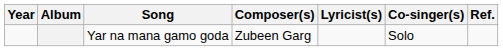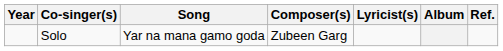 <table class="wikitable plainrowheaders">
 <tr>
 <th scope="col">Year</th>
-<th scope="col">Album</th>
+<th scope="col">Co-singer(s)</th>
 <th scope="col">Song</th>
 <th scope="col">Composer(s)</th>
 <th>Lyricist(s)</th>
-<th scope="col">Co-singer(s)</th>
+<th scope="col">Album</th>
 <th scope="col">Ref.</th>
 </tr>
 <tr>
 <td></td>
-<th scope="row"></th>
+<td>Solo</td>
 <td>Yar na mana gamo goda</td>
 <td>Zubeen Garg</td>
 <td></td>
-<td>Solo</td>
+<th scope="row"></th>
 <td></td>
 </tr>
 </table>
